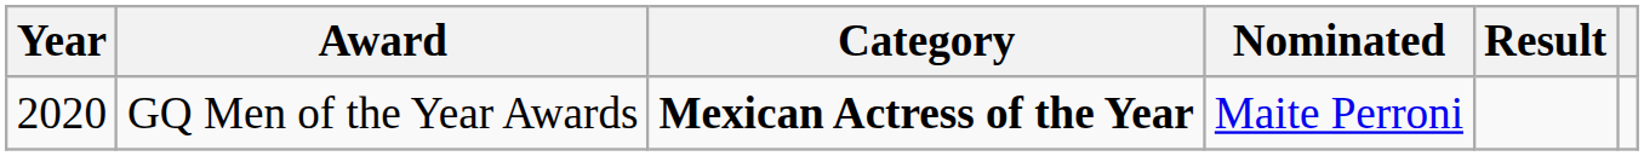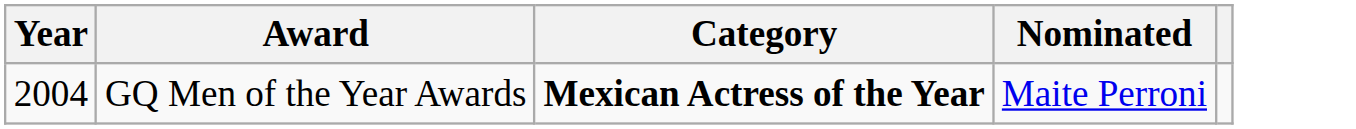 <table class="wikitable" style="table-layout: fixed;">
 <tr>
 <th>Year</th>
 <th>Award</th>
 <th>Category</th>
 <th>Nominated</th>
-<th>Result</th>
 <th></th>
 </tr>
 <tr>
-<td>2020</td>
+<td>2004</td>
 <td>GQ Men of the Year Awards</td>
 <td><strong>Mexican Actress of the Year</strong></td>
 <td><a href='#'>Maite Perroni</a></td>
 <td></td>
-<td></td>
 </tr>
 </table>
